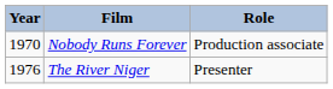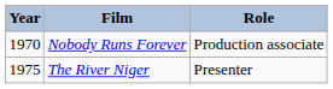 <table class="wikitable" style="font-size:95%;">
 <tr>
 <th style="background:#B0C4DE;">Year</th>
 <th style="background:#B0C4DE;">Film</th>
 <th style="background:#B0C4DE;">Role</th>
 </tr>
 <tr>
 <td>1970</td>
 <td><em><a href='#'>Nobody Runs Forever</a></em></td>
 <td>Production associate</td>
 </tr>
 <tr>
-<td>1976</td>
+<td>1975</td>
 <td><em><a href='#'>The River Niger</a></em></td>
 <td>Presenter</td>
 </tr>
 </table>
